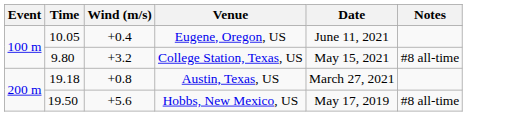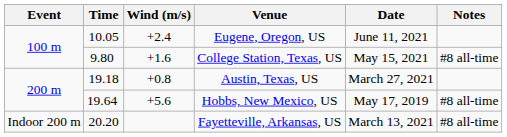 <table class=wikitable style=text-align:center>
 <tr>
 <th>Event</th>
 <th>Time</th>
 <th>Wind (m/s)</th>
 <th>Venue</th>
 <th>Date</th>
 <th>Notes</th>
 </tr>
 <tr>
 <td rowspan=2><a href='#'>100 m</a></td>
 <td>10.05</td>
-<td>+0.4</td>
+<td>+2.4</td>
 <td><a href='#'>Eugene, Oregon</a>, US</td>
 <td>June 11, 2021</td>
 <td></td>
 </tr>
 <tr>
 <td>9.80 </td>
-<td>+3.2</td>
+<td>+1.6</td>
 <td><a href='#'>College Station, Texas</a>, US</td>
 <td>May 15, 2021</td>
 <td align=left>#8 all-time</td>
 </tr>
 <tr>
 <td rowspan=2><a href='#'>200 m</a></td>
 <td>19.18</td>
 <td>+0.8</td>
 <td><a href='#'>Austin, Texas</a>, US</td>
 <td>March 27, 2021</td>
 <td></td>
 </tr>
 <tr>
-<td>19.50 </td>
+<td>19.64 </td>
 <td>+5.6</td>
 <td><a href='#'>Hobbs, New Mexico</a>, US</td>
 <td>May 17, 2019</td>
 <td align=left>#8 all-time</td>
 </tr>
+<tr>
+<td>Indoor 200 m</td>
+<td>20.20</td>
+<td></td>
+<td><a href='#'>Fayetteville, Arkansas</a>, US</td>
+<td>March 13, 2021</td>
+<td align=left>#8 all-time</td>
+</tr>
 </table>
